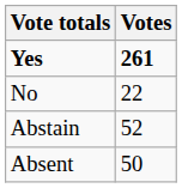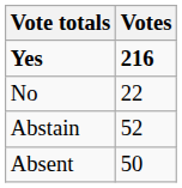 <table class="wikitable">
 <tr>
 <th>Vote totals</th>
 <th>Votes</th>
 </tr>
 <tr style="font-weight:bold">
 <td> Yes</td>
-<td>261</td>
+<td>216</td>
 </tr>
 <tr>
 <td>No</td>
 <td>22</td>
 </tr>
 <tr>
 <td>Abstain</td>
 <td>52</td>
 </tr>
 <tr>
 <td>Absent</td>
 <td>50</td>
 </tr>
 </table>
